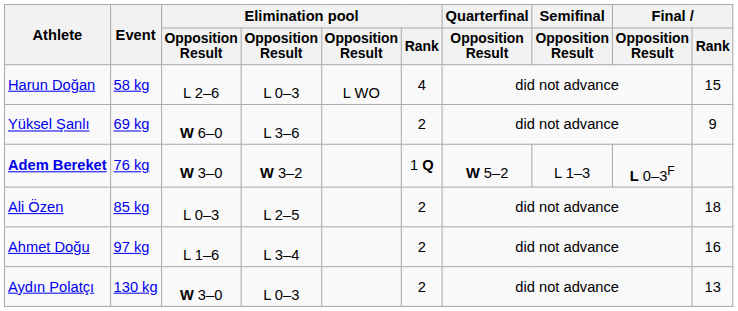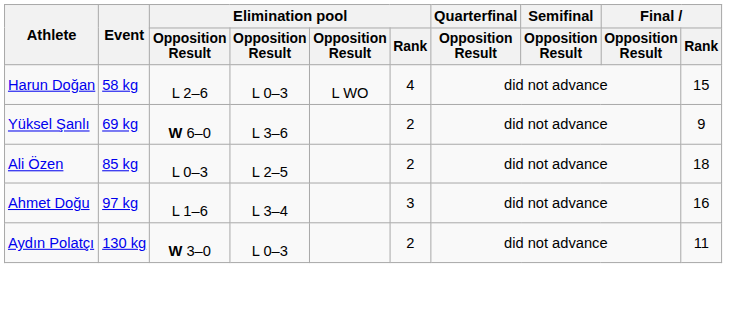 <table class=wikitable style="font-size:90%; text-align:center">
 <tr>
 <th rowspan=2>Athlete</th>
 <th rowspan=2>Event</th>
 <th colspan=4>Elimination pool</th>
 <th>Quarterfinal</th>
 <th>Semifinal</th>
 <th colspan=2>Final / </th>
 </tr>
 <tr style=font-size:95%>
 <th>Opposition<br>Result</th>
 <th>Opposition<br>Result</th>
 <th>Opposition<br>Result</th>
 <th>Rank</th>
 <th>Opposition<br>Result</th>
 <th>Opposition<br>Result</th>
 <th>Opposition<br>Result</th>
 <th>Rank</th>
 </tr>
 <tr>
 <td align=left><a href='#'>Harun Doğan</a></td>
 <td align=left><a href='#'>58 kg</a></td>
 <td><br>L 2–6</td>
 <td><br>L 0–3</td>
 <td><br>L WO</td>
 <td>4</td>
 <td colspan=3>did not advance</td>
 <td>15</td>
 </tr>
 <tr>
 <td align=left><a href='#'>Yüksel Şanlı</a></td>
 <td align=left><a href='#'>69 kg</a></td>
 <td><br><strong>W</strong> 6–0</td>
 <td><br>L 3–6</td>
 <td></td>
 <td>2</td>
 <td colspan=3>did not advance</td>
 <td>9</td>
 </tr>
 <tr>
-<td align=left><strong><a href='#'>Adem Bereket</a></strong></td>
-<td align=left><a href='#'>76 kg</a></td>
-<td><br><strong>W</strong> 3–0</td>
-<td><br><strong>W</strong> 3–2</td>
-<td></td>
-<td>1 <strong>Q</strong></td>
-<td><br><strong>W</strong> 5–2</td>
-<td><br>L 1–3</td>
-<td><br><strong>L</strong> 0–3<sup>F</sup></td>
-<td></td>
-</tr>
-<tr>
 <td align=left><a href='#'>Ali Özen</a></td>
 <td align=left><a href='#'>85 kg</a></td>
 <td><br>L 0–3</td>
 <td><br>L 2–5</td>
 <td></td>
 <td>2</td>
 <td colspan=3>did not advance</td>
 <td>18</td>
 </tr>
 <tr>
 <td align=left><a href='#'>Ahmet Doğu</a></td>
 <td align=left><a href='#'>97 kg</a></td>
 <td><br>L 1–6</td>
 <td><br>L 3–4</td>
 <td></td>
-<td>2</td>
+<td>3</td>
 <td colspan=3>did not advance</td>
 <td>16</td>
 </tr>
 <tr>
 <td align=left><a href='#'>Aydın Polatçı</a></td>
 <td align=left><a href='#'>130 kg</a></td>
 <td><br><strong>W</strong> 3–0</td>
 <td><br>L 0–3</td>
 <td></td>
 <td>2</td>
 <td colspan=3>did not advance</td>
-<td>13</td>
+<td>11</td>
 </tr>
 </table>
